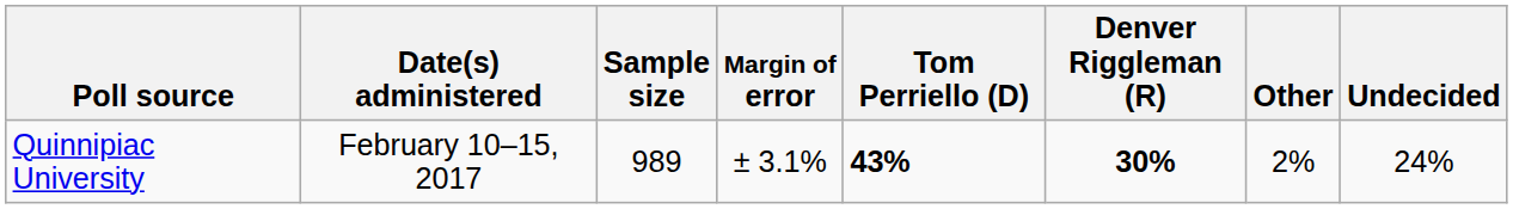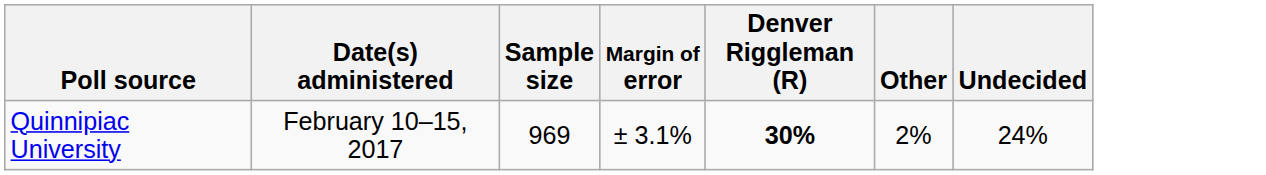 <table class="wikitable">
 <tr valign= bottom>
 <th style="width:150px;">Poll source</th>
 <th style="width:150px;">Date(s)<br>administered</th>
 <th class=small>Sample<br>size</th>
 <th><small>Margin of</small><br>error</th>
-<th style="width:100px;">Tom<br>Perriello (D)</th>
 <th style="width:100px;">Denver<br>Riggleman (R)</th>
 <th style="width:40px;">Other</th>
 <th style="width:40px;">Undecided</th>
 </tr>
 <tr>
 <td><a href='#'>Quinnipiac University</a></td>
 <td align=center>February 10–15, 2017</td>
-<td align=center>989</td>
+<td align=center>969</td>
 <td align=center>± 3.1%</td>
-<td><strong>43%</strong></td>
 <td align=center><strong>30%</strong></td>
 <td align=center>2%</td>
 <td align=center>24%</td>
 </tr>
 </table>
